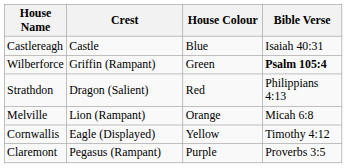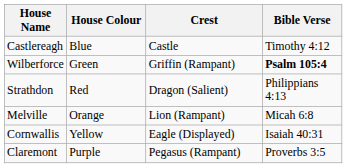 <table class=wikitable>
 <tr>
 <th scope="col" style="width: 50px;">House Name</th>
+<th scope="col" style="width: 100px;">House Colour</th>
 <th scope="col" style="width: 150px;">Crest</th>
-<th scope="col" style="width: 100px;">House Colour</th>
 <th scope="col" style="width: 100px;">Bible Verse</th>
 </tr>
 <tr>
 <td>Castlereagh</td>
+<td>Blue</td>
 <td>Castle</td>
-<td>Blue</td>
-<td>Isaiah 40:31</td>
+<td>Timothy 4:12</td>
 </tr>
 <tr>
 <td>Wilberforce</td>
+<td>Green</td>
 <td>Griffin (Rampant)</td>
-<td>Green</td>
 <td><strong>Psalm 105:4</strong></td>
 </tr>
 <tr>
 <td>Strathdon</td>
+<td>Red</td>
 <td>Dragon (Salient)</td>
-<td>Red</td>
 <td>Philippians 4:13</td>
 </tr>
 <tr>
 <td>Melville</td>
+<td>Orange</td>
 <td>Lion (Rampant)</td>
-<td>Orange</td>
 <td>Micah 6:8</td>
 </tr>
 <tr>
 <td>Cornwallis</td>
+<td>Yellow</td>
 <td>Eagle (Displayed)</td>
-<td>Yellow</td>
-<td>Timothy 4:12</td>
+<td>Isaiah 40:31</td>
 </tr>
 <tr>
 <td>Claremont</td>
+<td>Purple</td>
 <td>Pegasus (Rampant)</td>
-<td>Purple</td>
 <td>Proverbs 3:5</td>
 </tr>
 </table>
